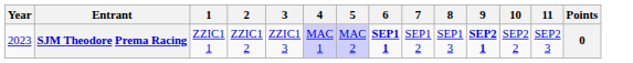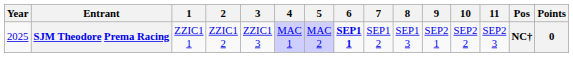 <table class="wikitable" style="text-align:center; font-size:85%">
 <tr>
 <th>Year</th>
 <th>Entrant</th>
 <th>1</th>
 <th>2</th>
 <th>3</th>
 <th>4</th>
 <th>5</th>
 <th>6</th>
 <th>7</th>
 <th>8</th>
 <th>9</th>
 <th>10</th>
 <th>11</th>
+<th>Pos</th>
 <th>Points</th>
 </tr>
 <tr>
-<td><a href='#'>2023</a></td>
+<td><a href='#'>2025</a></td>
 <th nowrap><a href='#'>SJM Theodore</a> <a href='#'>Prema Racing</a></th>
 <td style="background:#;"><a href='#'>ZZIC1<br>1</a><br></td>
 <td style="background:#;"><a href='#'>ZZIC1<br>2</a><br></td>
 <td style="background:#;"><a href='#'>ZZIC1<br>3</a><br></td>
 <td style="background:#CFCFFF;"><a href='#'>MAC<br>1</a><br></td>
 <td style="background:#CFCFFF;"><a href='#'>MAC<br>2</a><br></td>
 <td style="background:#;"><strong><a href='#'>SEP1<br>1</a><br></strong></td>
 <td style="background:#;"><a href='#'>SEP1<br>2</a><br></td>
 <td style="background:#;"><a href='#'>SEP1<br>3</a><br></td>
-<td style="background:#;"><strong><a href='#'>SEP2<br>1</a><br></strong></td>
+<td style="background:#;"><a href='#'>SEP2<br>1</a><br></td>
 <td style="background:#;"><a href='#'>SEP2<br>2</a><br></td>
 <td style="background:#;"><a href='#'>SEP2<br>3</a><br></td>
+<th>NC†</th>
 <th>0</th>
 </tr>
 </table>
